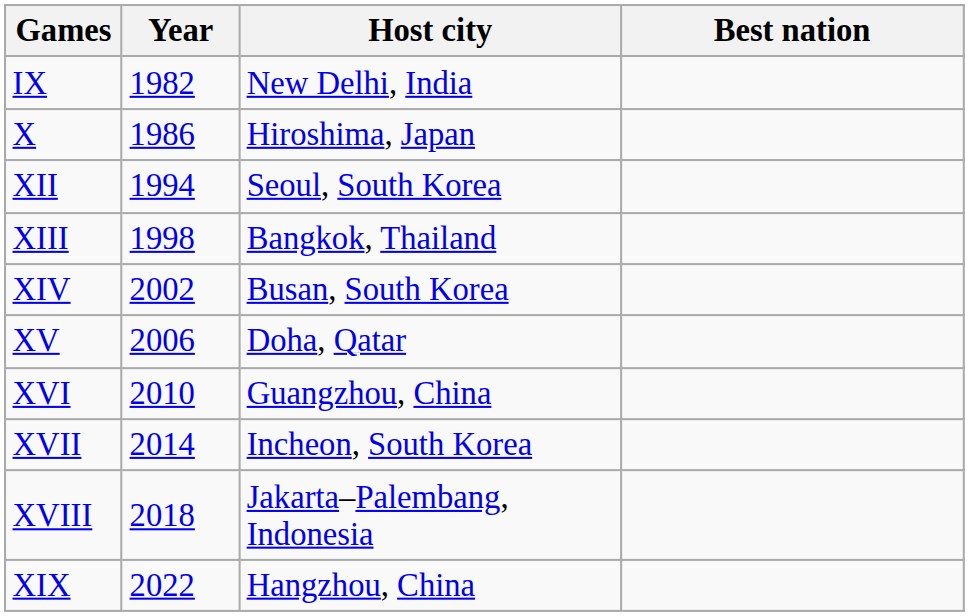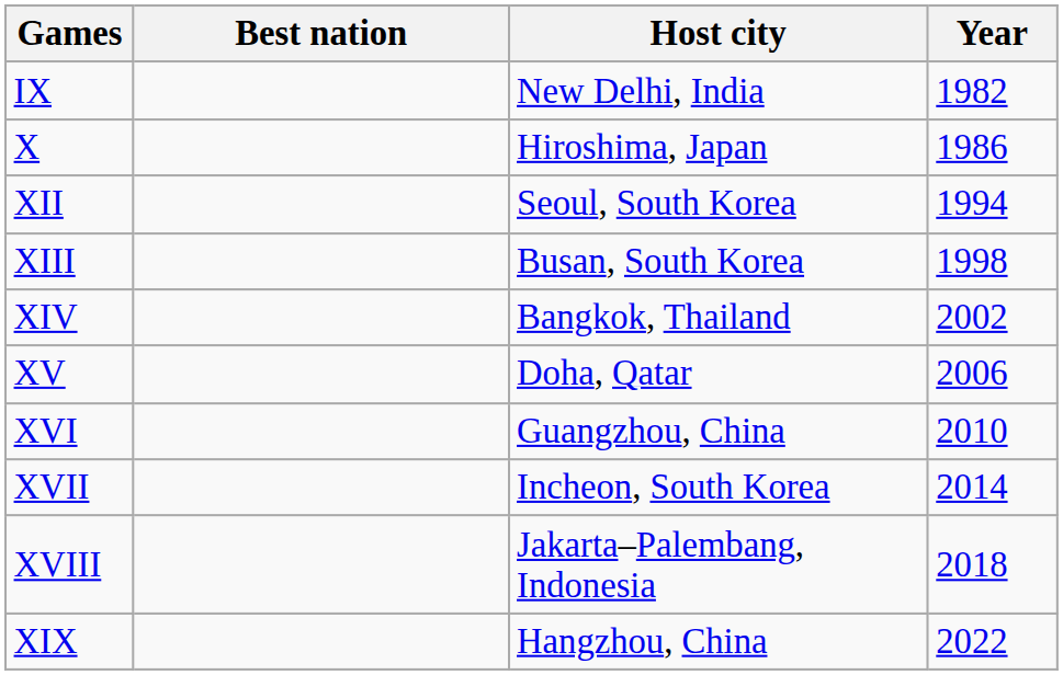 <table class=wikitable>
 <tr>
 <th width=50>Games</th>
+<th width=160>Best nation</th>
+<th width=180>Host city</th>
 <th width=50>Year</th>
-<th width=180>Host city</th>
-<th width=160>Best nation</th>
 </tr>
 <tr>
 <td><a href='#'>IX</a></td>
+<td></td>
+<td><a href='#'>New Delhi</a>, <a href='#'>India</a></td>
 <td><a href='#'>1982</a></td>
-<td><a href='#'>New Delhi</a>, <a href='#'>India</a></td>
-<td></td>
 </tr>
 <tr>
 <td><a href='#'>X</a></td>
+<td></td>
+<td><a href='#'>Hiroshima</a>, <a href='#'>Japan</a></td>
 <td><a href='#'>1986</a></td>
-<td><a href='#'>Hiroshima</a>, <a href='#'>Japan</a></td>
-<td></td>
 </tr>
 <tr>
 <td><a href='#'>XII</a></td>
+<td></td>
+<td><a href='#'>Seoul</a>, <a href='#'>South Korea</a></td>
 <td><a href='#'>1994</a></td>
-<td><a href='#'>Seoul</a>, <a href='#'>South Korea</a></td>
-<td></td>
 </tr>
 <tr>
 <td><a href='#'>XIII</a></td>
+<td></td>
+<td><a href='#'>Busan</a>, <a href='#'>South Korea</a></td>
 <td><a href='#'>1998</a></td>
-<td><a href='#'>Bangkok</a>, <a href='#'>Thailand</a></td>
-<td></td>
 </tr>
 <tr>
 <td><a href='#'>XIV</a></td>
+<td></td>
+<td><a href='#'>Bangkok</a>, <a href='#'>Thailand</a></td>
 <td><a href='#'>2002</a></td>
-<td><a href='#'>Busan</a>, <a href='#'>South Korea</a></td>
-<td></td>
 </tr>
 <tr>
 <td><a href='#'>XV</a></td>
+<td><br></td>
+<td><a href='#'>Doha</a>, <a href='#'>Qatar</a></td>
 <td><a href='#'>2006</a></td>
-<td><a href='#'>Doha</a>, <a href='#'>Qatar</a></td>
-<td><br></td>
 </tr>
 <tr>
 <td><a href='#'>XVI</a></td>
+<td></td>
+<td><a href='#'>Guangzhou</a>, <a href='#'>China</a></td>
 <td><a href='#'>2010</a></td>
-<td><a href='#'>Guangzhou</a>, <a href='#'>China</a></td>
-<td></td>
 </tr>
 <tr>
 <td><a href='#'>XVII</a></td>
+<td></td>
+<td><a href='#'>Incheon</a>, <a href='#'>South Korea</a></td>
 <td><a href='#'>2014</a></td>
-<td><a href='#'>Incheon</a>, <a href='#'>South Korea</a></td>
-<td></td>
 </tr>
 <tr>
 <td><a href='#'>XVIII</a></td>
+<td></td>
+<td><a href='#'>Jakarta</a>–<a href='#'>Palembang</a>, <a href='#'>Indonesia</a></td>
 <td><a href='#'>2018</a></td>
-<td><a href='#'>Jakarta</a>–<a href='#'>Palembang</a>, <a href='#'>Indonesia</a></td>
-<td></td>
 </tr>
 <tr>
 <td><a href='#'>XIX</a></td>
+<td></td>
+<td><a href='#'>Hangzhou</a>, <a href='#'>China</a></td>
 <td><a href='#'>2022</a></td>
-<td><a href='#'>Hangzhou</a>, <a href='#'>China</a></td>
-<td></td>
 </tr>
 </table>
